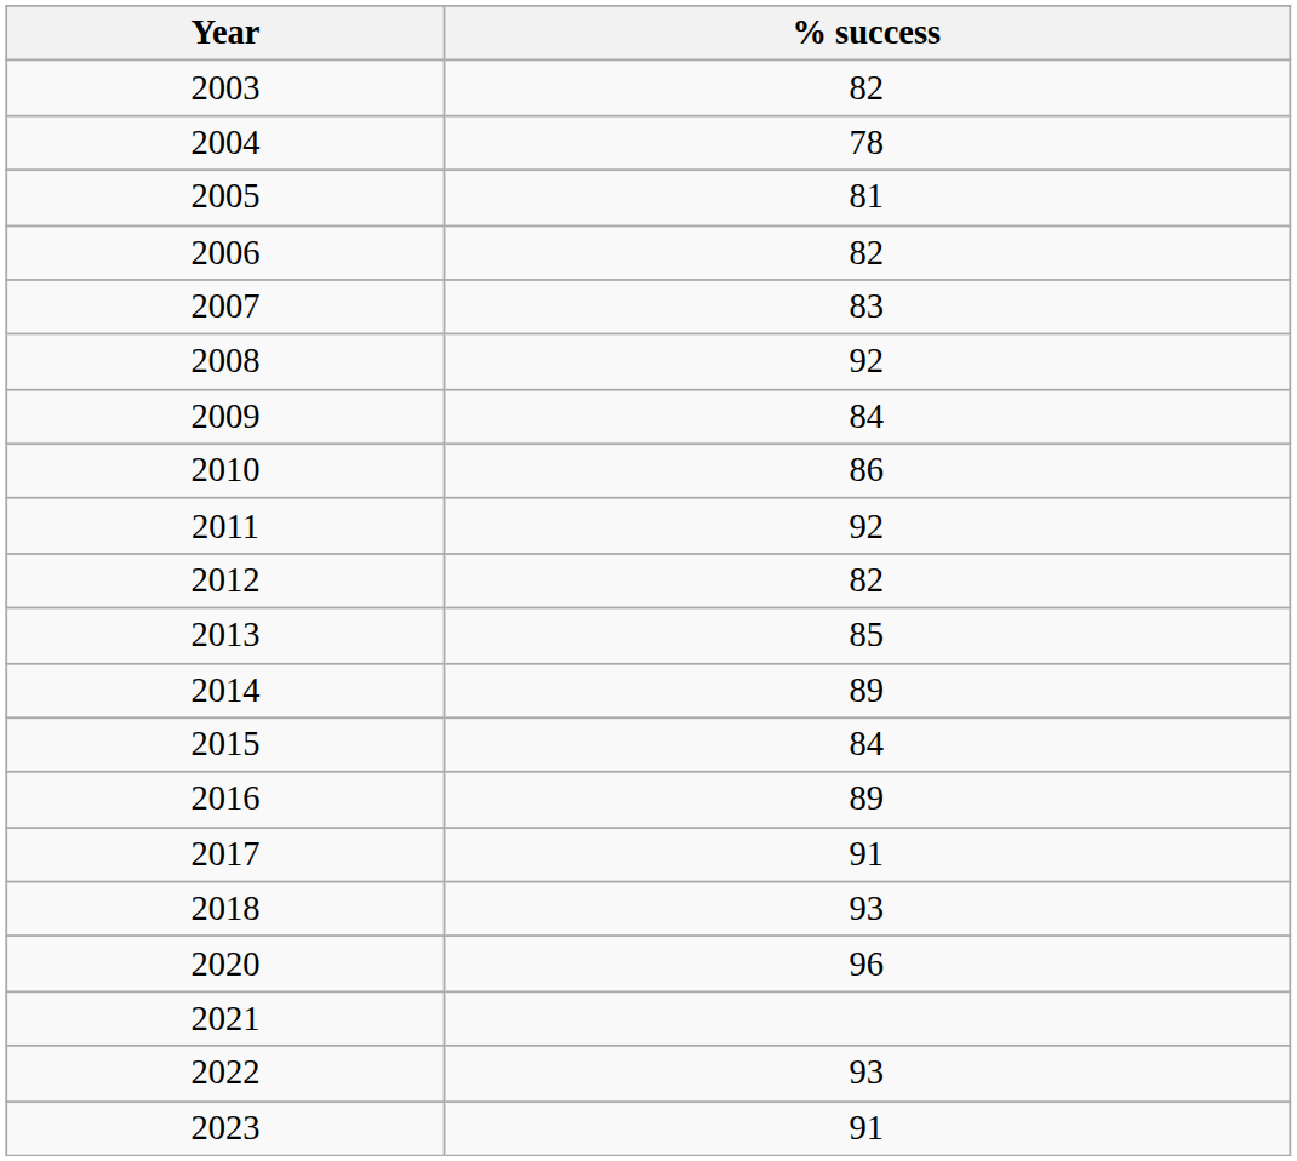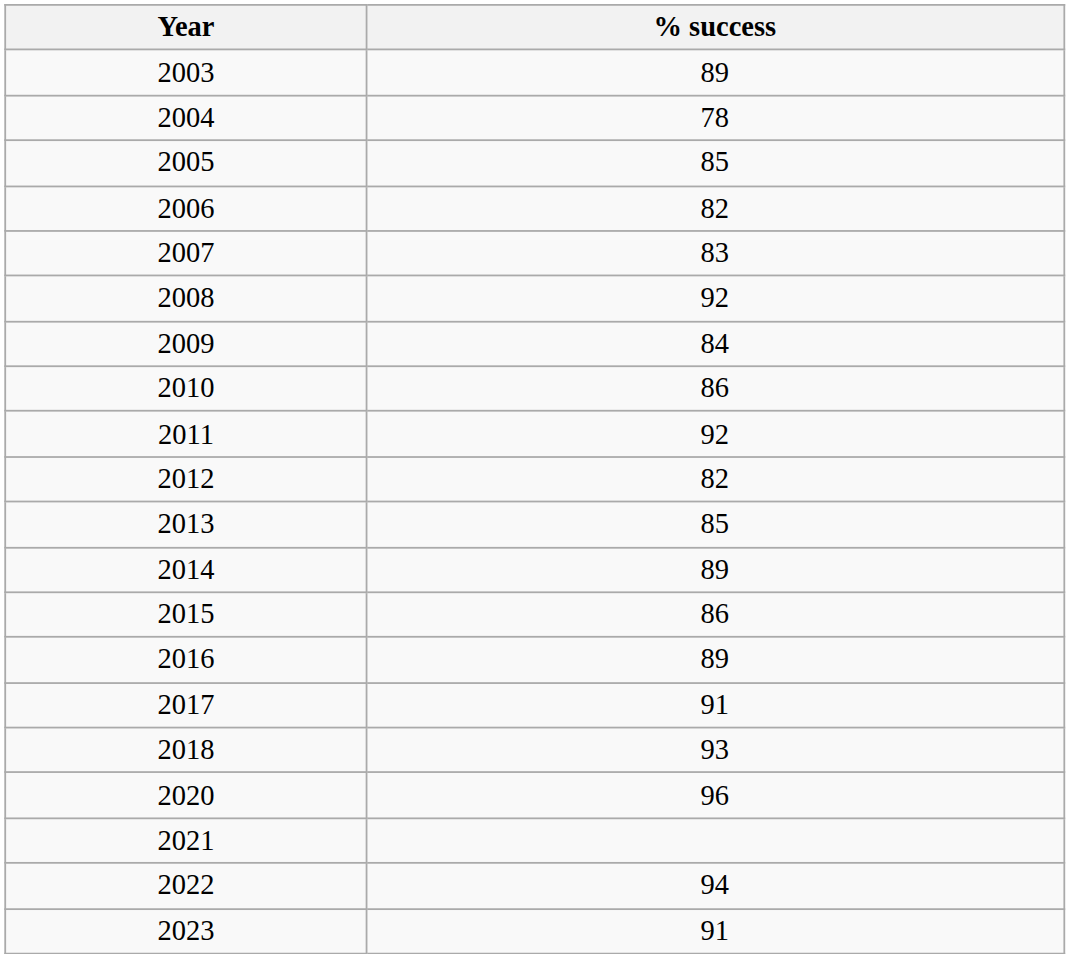 <table class="wikitable sortable centre" style="text-align:center;margin:auto;" width="30%">
 <tr>
 <th scope="col">Year</th>
 <th scope="col">% success</th>
 </tr>
 <tr>
 <td>2003</td>
-<td>82</td>
+<td>89</td>
 </tr>
 <tr>
 <td>2004</td>
 <td>78</td>
 </tr>
 <tr>
 <td>2005</td>
-<td>81</td>
+<td>85</td>
 </tr>
 <tr>
 <td>2006</td>
 <td>82</td>
 </tr>
 <tr>
 <td>2007</td>
 <td>83</td>
 </tr>
 <tr>
 <td>2008</td>
 <td>92</td>
 </tr>
 <tr>
 <td>2009</td>
 <td>84</td>
 </tr>
 <tr>
 <td>2010</td>
 <td>86</td>
 </tr>
 <tr>
 <td>2011</td>
 <td>92</td>
 </tr>
 <tr>
 <td>2012</td>
 <td>82</td>
 </tr>
 <tr>
 <td>2013</td>
 <td>85</td>
 </tr>
 <tr>
 <td>2014</td>
 <td>89</td>
 </tr>
 <tr>
 <td>2015</td>
-<td>84</td>
+<td>86</td>
 </tr>
 <tr>
 <td>2016</td>
 <td>89</td>
 </tr>
 <tr>
 <td>2017</td>
 <td>91</td>
 </tr>
 <tr>
 <td>2018</td>
 <td>93</td>
 </tr>
 <tr>
 <td>2020</td>
 <td>96</td>
 </tr>
 <tr>
 <td>2021</td>
 <td></td>
 </tr>
 <tr>
 <td>2022</td>
-<td>93</td>
+<td>94</td>
 </tr>
 <tr>
 <td>2023</td>
 <td>91</td>
 </tr>
 </table>
